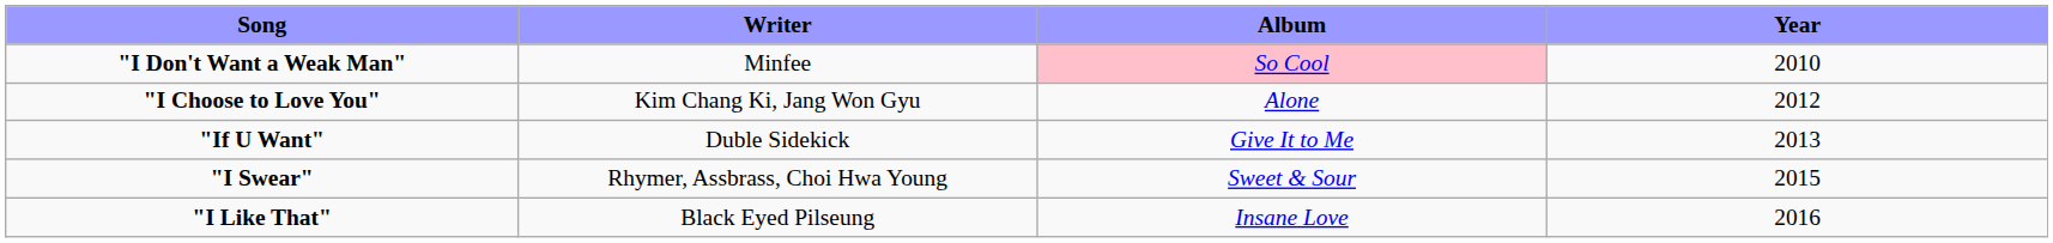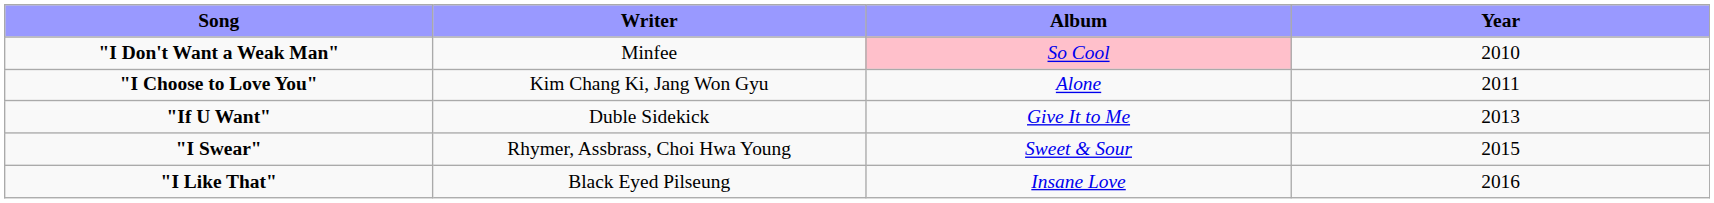 <table class="wikitable" style="margin:0.5em auto; clear:both; font-size:.9em; text-align:center; width:100%">
 <tr>
 <th style="width:500px; background:#99f;">Song</th>
 <th style="width:500px; background:#99f;">Writer</th>
 <th style="width:500px; background:#99f;">Album</th>
 <th style="width:500px; background:#99f;">Year</th>
 </tr>
 <tr>
 <td><strong>"I Don't Want a Weak Man"</strong></td>
 <td>Minfee</td>
 <td style="background: pink;"><em><a href='#'>So Cool</a></em></td>
 <td>2010</td>
 </tr>
 <tr>
 <td><strong>"I Choose to Love You"</strong></td>
 <td>Kim Chang Ki, Jang Won Gyu</td>
 <td><em><a href='#'>Alone</a></em></td>
-<td>2012</td>
+<td>2011</td>
 </tr>
 <tr>
 <td><strong>"If U Want"</strong></td>
 <td>Duble Sidekick</td>
 <td><em><a href='#'>Give It to Me</a></em></td>
 <td>2013</td>
 </tr>
 <tr>
 <td><strong>"I Swear"</strong></td>
 <td>Rhymer, Assbrass, Choi Hwa Young</td>
 <td><em><a href='#'>Sweet & Sour</a></em></td>
 <td>2015</td>
 </tr>
 <tr>
 <td><strong>"I Like That"</strong></td>
 <td>Black Eyed Pilseung</td>
 <td><em><a href='#'>Insane Love</a></em></td>
 <td>2016</td>
 </tr>
 </table>
